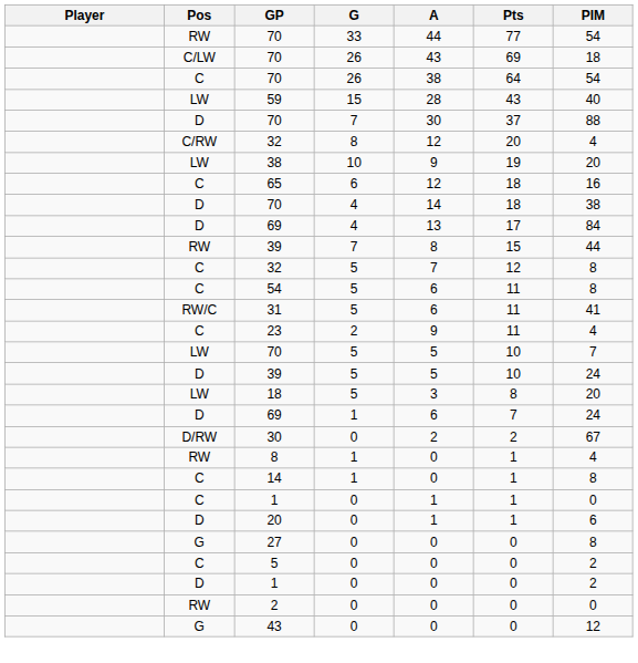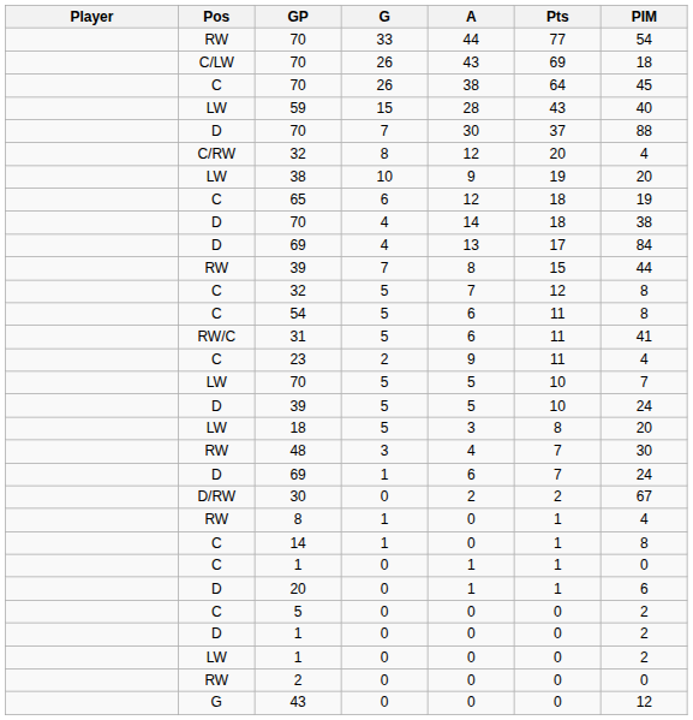 <table class="wikitable sortable" width="60%">
 <tr ALIGN="center">
 <th bgcolor="#DDDDFF" width="10%">Player</th>
 <th bgcolor="#DDDDFF" width="3%" title="Position">Pos</th>
 <th bgcolor="#DDDDFF" width="5%" title="Games played">GP</th>
 <th bgcolor="#DDDDFF" width="5%" title="Goals">G</th>
 <th bgcolor="#DDDDFF" width="5%" title="Assists">A</th>
 <th bgcolor="#DDDDFF" width="5%" title="Points">Pts</th>
 <th bgcolor="#DDDDFF" width="5%" title="Penalties in Minutes">PIM</th>
 </tr>
 <tr align="center">
 <td align="right"></td>
 <td>RW</td>
 <td>70</td>
 <td>33</td>
 <td>44</td>
 <td>77</td>
 <td>54</td>
 </tr>
 <tr align="center">
 <td align="right"></td>
 <td>C/LW</td>
 <td>70</td>
 <td>26</td>
 <td>43</td>
 <td>69</td>
 <td>18</td>
 </tr>
 <tr align="center">
 <td align="right"></td>
 <td>C</td>
 <td>70</td>
 <td>26</td>
 <td>38</td>
 <td>64</td>
-<td>54</td>
+<td>45</td>
 </tr>
 <tr align="center">
 <td align="right"></td>
 <td>LW</td>
 <td>59</td>
 <td>15</td>
 <td>28</td>
 <td>43</td>
 <td>40</td>
 </tr>
 <tr align="center">
 <td align="right"></td>
 <td>D</td>
 <td>70</td>
 <td>7</td>
 <td>30</td>
 <td>37</td>
 <td>88</td>
 </tr>
 <tr align="center">
 <td align="right"></td>
 <td>C/RW</td>
 <td>32</td>
 <td>8</td>
 <td>12</td>
 <td>20</td>
 <td>4</td>
 </tr>
 <tr align="center">
 <td align="right"></td>
 <td>LW</td>
 <td>38</td>
 <td>10</td>
 <td>9</td>
 <td>19</td>
 <td>20</td>
 </tr>
 <tr align="center">
 <td align="right"></td>
 <td>C</td>
 <td>65</td>
 <td>6</td>
 <td>12</td>
 <td>18</td>
-<td>16</td>
+<td>19</td>
 </tr>
 <tr align="center">
 <td align="right"></td>
 <td>D</td>
 <td>70</td>
 <td>4</td>
 <td>14</td>
 <td>18</td>
 <td>38</td>
 </tr>
 <tr align="center">
 <td align="right"></td>
 <td>D</td>
 <td>69</td>
 <td>4</td>
 <td>13</td>
 <td>17</td>
 <td>84</td>
 </tr>
 <tr align="center">
 <td align="right"></td>
 <td>RW</td>
 <td>39</td>
 <td>7</td>
 <td>8</td>
 <td>15</td>
 <td>44</td>
 </tr>
 <tr align="center">
 <td align="right"></td>
 <td>C</td>
 <td>32</td>
 <td>5</td>
 <td>7</td>
 <td>12</td>
 <td>8</td>
 </tr>
 <tr align="center">
 <td align="right"></td>
 <td>C</td>
 <td>54</td>
 <td>5</td>
 <td>6</td>
 <td>11</td>
 <td>8</td>
 </tr>
 <tr align="center">
 <td align="right"></td>
 <td>RW/C</td>
 <td>31</td>
 <td>5</td>
 <td>6</td>
 <td>11</td>
 <td>41</td>
 </tr>
 <tr align="center">
 <td align="right"></td>
 <td>C</td>
 <td>23</td>
 <td>2</td>
 <td>9</td>
 <td>11</td>
 <td>4</td>
 </tr>
 <tr align="center">
 <td align="right"></td>
 <td>LW</td>
 <td>70</td>
 <td>5</td>
 <td>5</td>
 <td>10</td>
 <td>7</td>
 </tr>
 <tr align="center">
 <td align="right"></td>
 <td>D</td>
 <td>39</td>
 <td>5</td>
 <td>5</td>
 <td>10</td>
 <td>24</td>
 </tr>
 <tr align="center">
 <td align="right"></td>
 <td>LW</td>
 <td>18</td>
 <td>5</td>
 <td>3</td>
 <td>8</td>
 <td>20</td>
 </tr>
 <tr align="center">
 <td align="right"></td>
+<td>RW</td>
+<td>48</td>
+<td>3</td>
+<td>4</td>
+<td>7</td>
+<td>30</td>
+</tr>
+<tr align="center">
+<td align="right"></td>
 <td>D</td>
 <td>69</td>
 <td>1</td>
 <td>6</td>
 <td>7</td>
 <td>24</td>
 </tr>
 <tr align="center">
 <td align="right"></td>
 <td>D/RW</td>
 <td>30</td>
 <td>0</td>
 <td>2</td>
 <td>2</td>
 <td>67</td>
 </tr>
 <tr align="center">
 <td align="right"></td>
 <td>RW</td>
 <td>8</td>
 <td>1</td>
 <td>0</td>
 <td>1</td>
 <td>4</td>
 </tr>
 <tr align="center">
 <td align="right"></td>
 <td>C</td>
 <td>14</td>
 <td>1</td>
 <td>0</td>
 <td>1</td>
 <td>8</td>
 </tr>
 <tr align="center">
 <td align="right"></td>
 <td>C</td>
 <td>1</td>
 <td>0</td>
 <td>1</td>
 <td>1</td>
 <td>0</td>
 </tr>
 <tr align="center">
 <td align="right"></td>
 <td>D</td>
 <td>20</td>
 <td>0</td>
 <td>1</td>
 <td>1</td>
 <td>6</td>
 </tr>
 <tr align="center">
 <td align="right"></td>
-<td>G</td>
-<td>27</td>
-<td>0</td>
-<td>0</td>
-<td>0</td>
-<td>8</td>
-</tr>
-<tr align="center">
-<td align="right"></td>
 <td>C</td>
 <td>5</td>
 <td>0</td>
 <td>0</td>
 <td>0</td>
 <td>2</td>
 </tr>
 <tr align="center">
 <td align="right"></td>
 <td>D</td>
+<td>1</td>
+<td>0</td>
+<td>0</td>
+<td>0</td>
+<td>2</td>
+</tr>
+<tr align="center">
+<td align="right"></td>
+<td>LW</td>
 <td>1</td>
 <td>0</td>
 <td>0</td>
 <td>0</td>
 <td>2</td>
 </tr>
 <tr align="center">
 <td align="right"></td>
 <td>RW</td>
 <td>2</td>
 <td>0</td>
 <td>0</td>
 <td>0</td>
 <td>0</td>
 </tr>
 <tr align="center">
 <td align="right"></td>
 <td>G</td>
 <td>43</td>
 <td>0</td>
 <td>0</td>
 <td>0</td>
 <td>12</td>
 </tr>
 </table>
